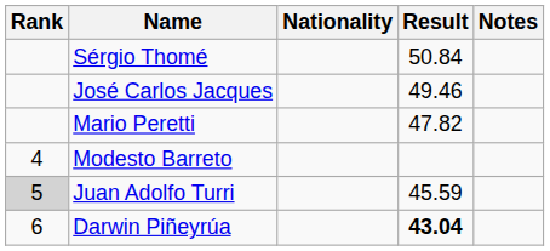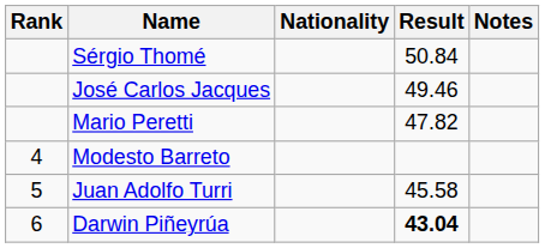 <table class="wikitable sortable" style="text-align:center">
 <tr>
 <th>Rank</th>
 <th>Name</th>
 <th>Nationality</th>
 <th>Result</th>
 <th>Notes</th>
 </tr>
 <tr>
 <td></td>
 <td align=left><a href='#'>Sérgio Thomé</a></td>
 <td align=left></td>
 <td>50.84</td>
 <td></td>
 </tr>
 <tr>
 <td></td>
 <td align=left><a href='#'>José Carlos Jacques</a></td>
 <td align=left></td>
 <td>49.46</td>
 <td></td>
 </tr>
 <tr>
 <td></td>
 <td align=left><a href='#'>Mario Peretti</a></td>
 <td align=left></td>
 <td>47.82</td>
 <td></td>
 </tr>
 <tr>
 <td>4</td>
 <td align=left><a href='#'>Modesto Barreto</a></td>
 <td align=left></td>
 <td></td>
 <td></td>
 </tr>
 <tr>
-<td style="background: lightgrey;">5</td>
+<td>5</td>
 <td align=left><a href='#'>Juan Adolfo Turri</a></td>
 <td align=left></td>
-<td>45.59</td>
+<td>45.58</td>
 <td></td>
 </tr>
 <tr>
 <td>6</td>
 <td align=left><a href='#'>Darwin Piñeyrúa</a></td>
 <td align=left></td>
 <td><strong>43.04</strong></td>
 <td></td>
 </tr>
 </table>
